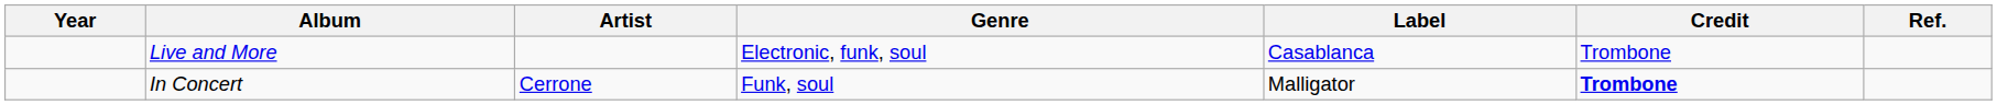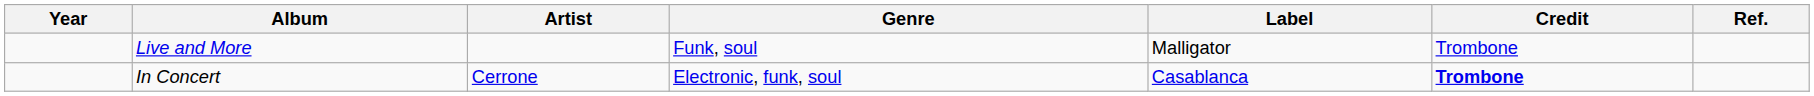 <table class="wikitable sortable" style="width: 100%">
 <tr>
 <th>Year</th>
 <th>Album</th>
 <th>Artist</th>
 <th>Genre</th>
 <th>Label</th>
 <th>Credit</th>
 <th class="unsortable">Ref.</th>
 </tr>
 <tr>
 <td></td>
 <td><em><a href='#'>Live and More</a></em><br></td>
 <td></td>
-<td><a href='#'>Electronic</a>, <a href='#'>funk</a>, <a href='#'>soul</a></td>
-<td><a href='#'>Casablanca</a></td>
+<td><a href='#'>Funk</a>, <a href='#'>soul</a></td>
+<td>Malligator</td>
 <td><a href='#'>Trombone</a></td>
 <td></td>
 </tr>
 <tr>
 <td></td>
 <td><em>In Concert</em><br></td>
 <td><a href='#'>Cerrone</a></td>
-<td><a href='#'>Funk</a>, <a href='#'>soul</a></td>
-<td>Malligator</td>
+<td><a href='#'>Electronic</a>, <a href='#'>funk</a>, <a href='#'>soul</a></td>
+<td><a href='#'>Casablanca</a></td>
 <td><strong><a href='#'>Trombone</a></strong></td>
 <td></td>
 </tr>
 </table>
